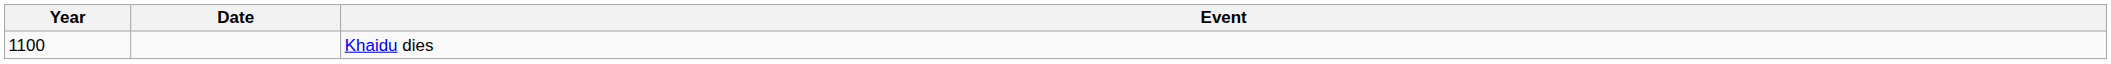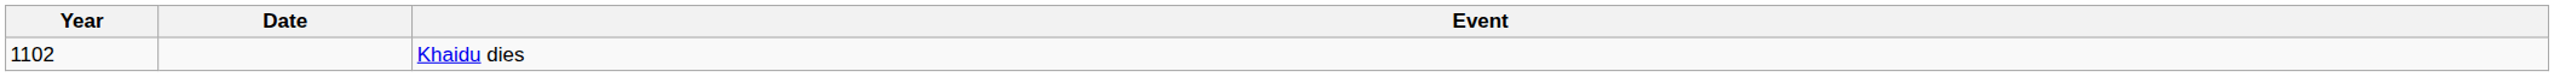 <table class="wikitable" width="100%">
 <tr>
 <th style="width:6%">Year</th>
 <th style="width:10%">Date</th>
 <th>Event</th>
 </tr>
 <tr>
-<td>1100</td>
+<td>1102</td>
 <td></td>
 <td><a href='#'>Khaidu</a> dies</td>
 </tr>
 </table>
